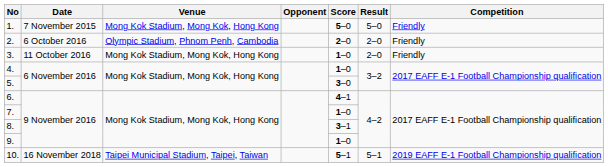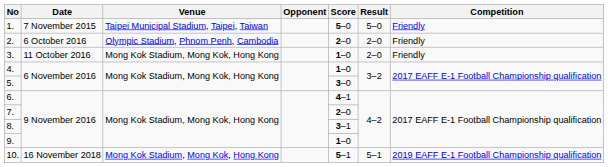 <table class="wikitable" style="font-size:85%;">
 <tr>
 <th>No</th>
 <th>Date</th>
 <th>Venue</th>
 <th>Opponent</th>
 <th>Score</th>
 <th>Result</th>
 <th>Competition</th>
 </tr>
 <tr>
 <td>1.</td>
 <td>7 November 2015</td>
-<td><a href='#'>Mong Kok Stadium</a>, <a href='#'>Mong Kok</a>, <a href='#'>Hong Kong</a></td>
+<td><a href='#'>Taipei Municipal Stadium</a>, <a href='#'>Taipei</a>, <a href='#'>Taiwan</a></td>
 <td></td>
 <td align=center><strong>5</strong>–0</td>
 <td align=center>5–0</td>
 <td><a href='#'>Friendly</a></td>
 </tr>
 <tr>
 <td>2.</td>
 <td>6 October 2016</td>
 <td><a href='#'>Olympic Stadium</a>, <a href='#'>Phnom Penh</a>, <a href='#'>Cambodia</a></td>
 <td></td>
 <td align=center><strong>2</strong>–0</td>
 <td align=center>2–0</td>
 <td>Friendly</td>
 </tr>
 <tr>
 <td>3.</td>
 <td>11 October 2016</td>
 <td>Mong Kok Stadium, Mong Kok, Hong Kong</td>
 <td></td>
 <td align=center><strong>1</strong>–0</td>
 <td align=center>2–0</td>
 <td>Friendly</td>
 </tr>
 <tr>
 <td>4.</td>
 <td rowspan="2">6 November 2016</td>
 <td rowspan="2">Mong Kok Stadium, Mong Kok, Hong Kong</td>
 <td rowspan="2"></td>
 <td align=center><strong>1</strong>–0</td>
 <td rowspan="2" style="text-align:center">3–2</td>
 <td rowspan="2"><a href='#'>2017 EAFF E-1 Football Championship qualification</a></td>
 </tr>
 <tr>
 <td>5.</td>
 <td align=center><strong>3</strong>–0</td>
 </tr>
 <tr>
 <td>6.</td>
 <td rowspan="4">9 November 2016</td>
 <td rowspan="4">Mong Kok Stadium, Mong Kok, Hong Kong</td>
 <td rowspan="4"></td>
 <td align=center><strong>4</strong>–1</td>
 <td rowspan="4" style="text-align:center">4–2</td>
 <td rowspan="4">2017 EAFF E-1 Football Championship qualification</td>
 </tr>
 <tr>
 <td>7.</td>
-<td align=center><strong>1</strong>–0</td>
+<td align=center><strong>2</strong>–0</td>
 </tr>
 <tr>
 <td>8.</td>
 <td align=center><strong>3</strong>–1</td>
 </tr>
 <tr>
 <td>9.</td>
 <td align=center><strong>1</strong>–0</td>
 </tr>
 <tr>
 <td>10.</td>
 <td>16 November 2018</td>
-<td><a href='#'>Taipei Municipal Stadium</a>, <a href='#'>Taipei</a>, <a href='#'>Taiwan</a></td>
+<td><a href='#'>Mong Kok Stadium</a>, <a href='#'>Mong Kok</a>, <a href='#'>Hong Kong</a></td>
 <td></td>
 <td align=center><strong>5</strong>–1</td>
 <td align=center>5–1</td>
 <td><a href='#'>2019 EAFF E-1 Football Championship qualification</a></td>
 </tr>
 </table>
